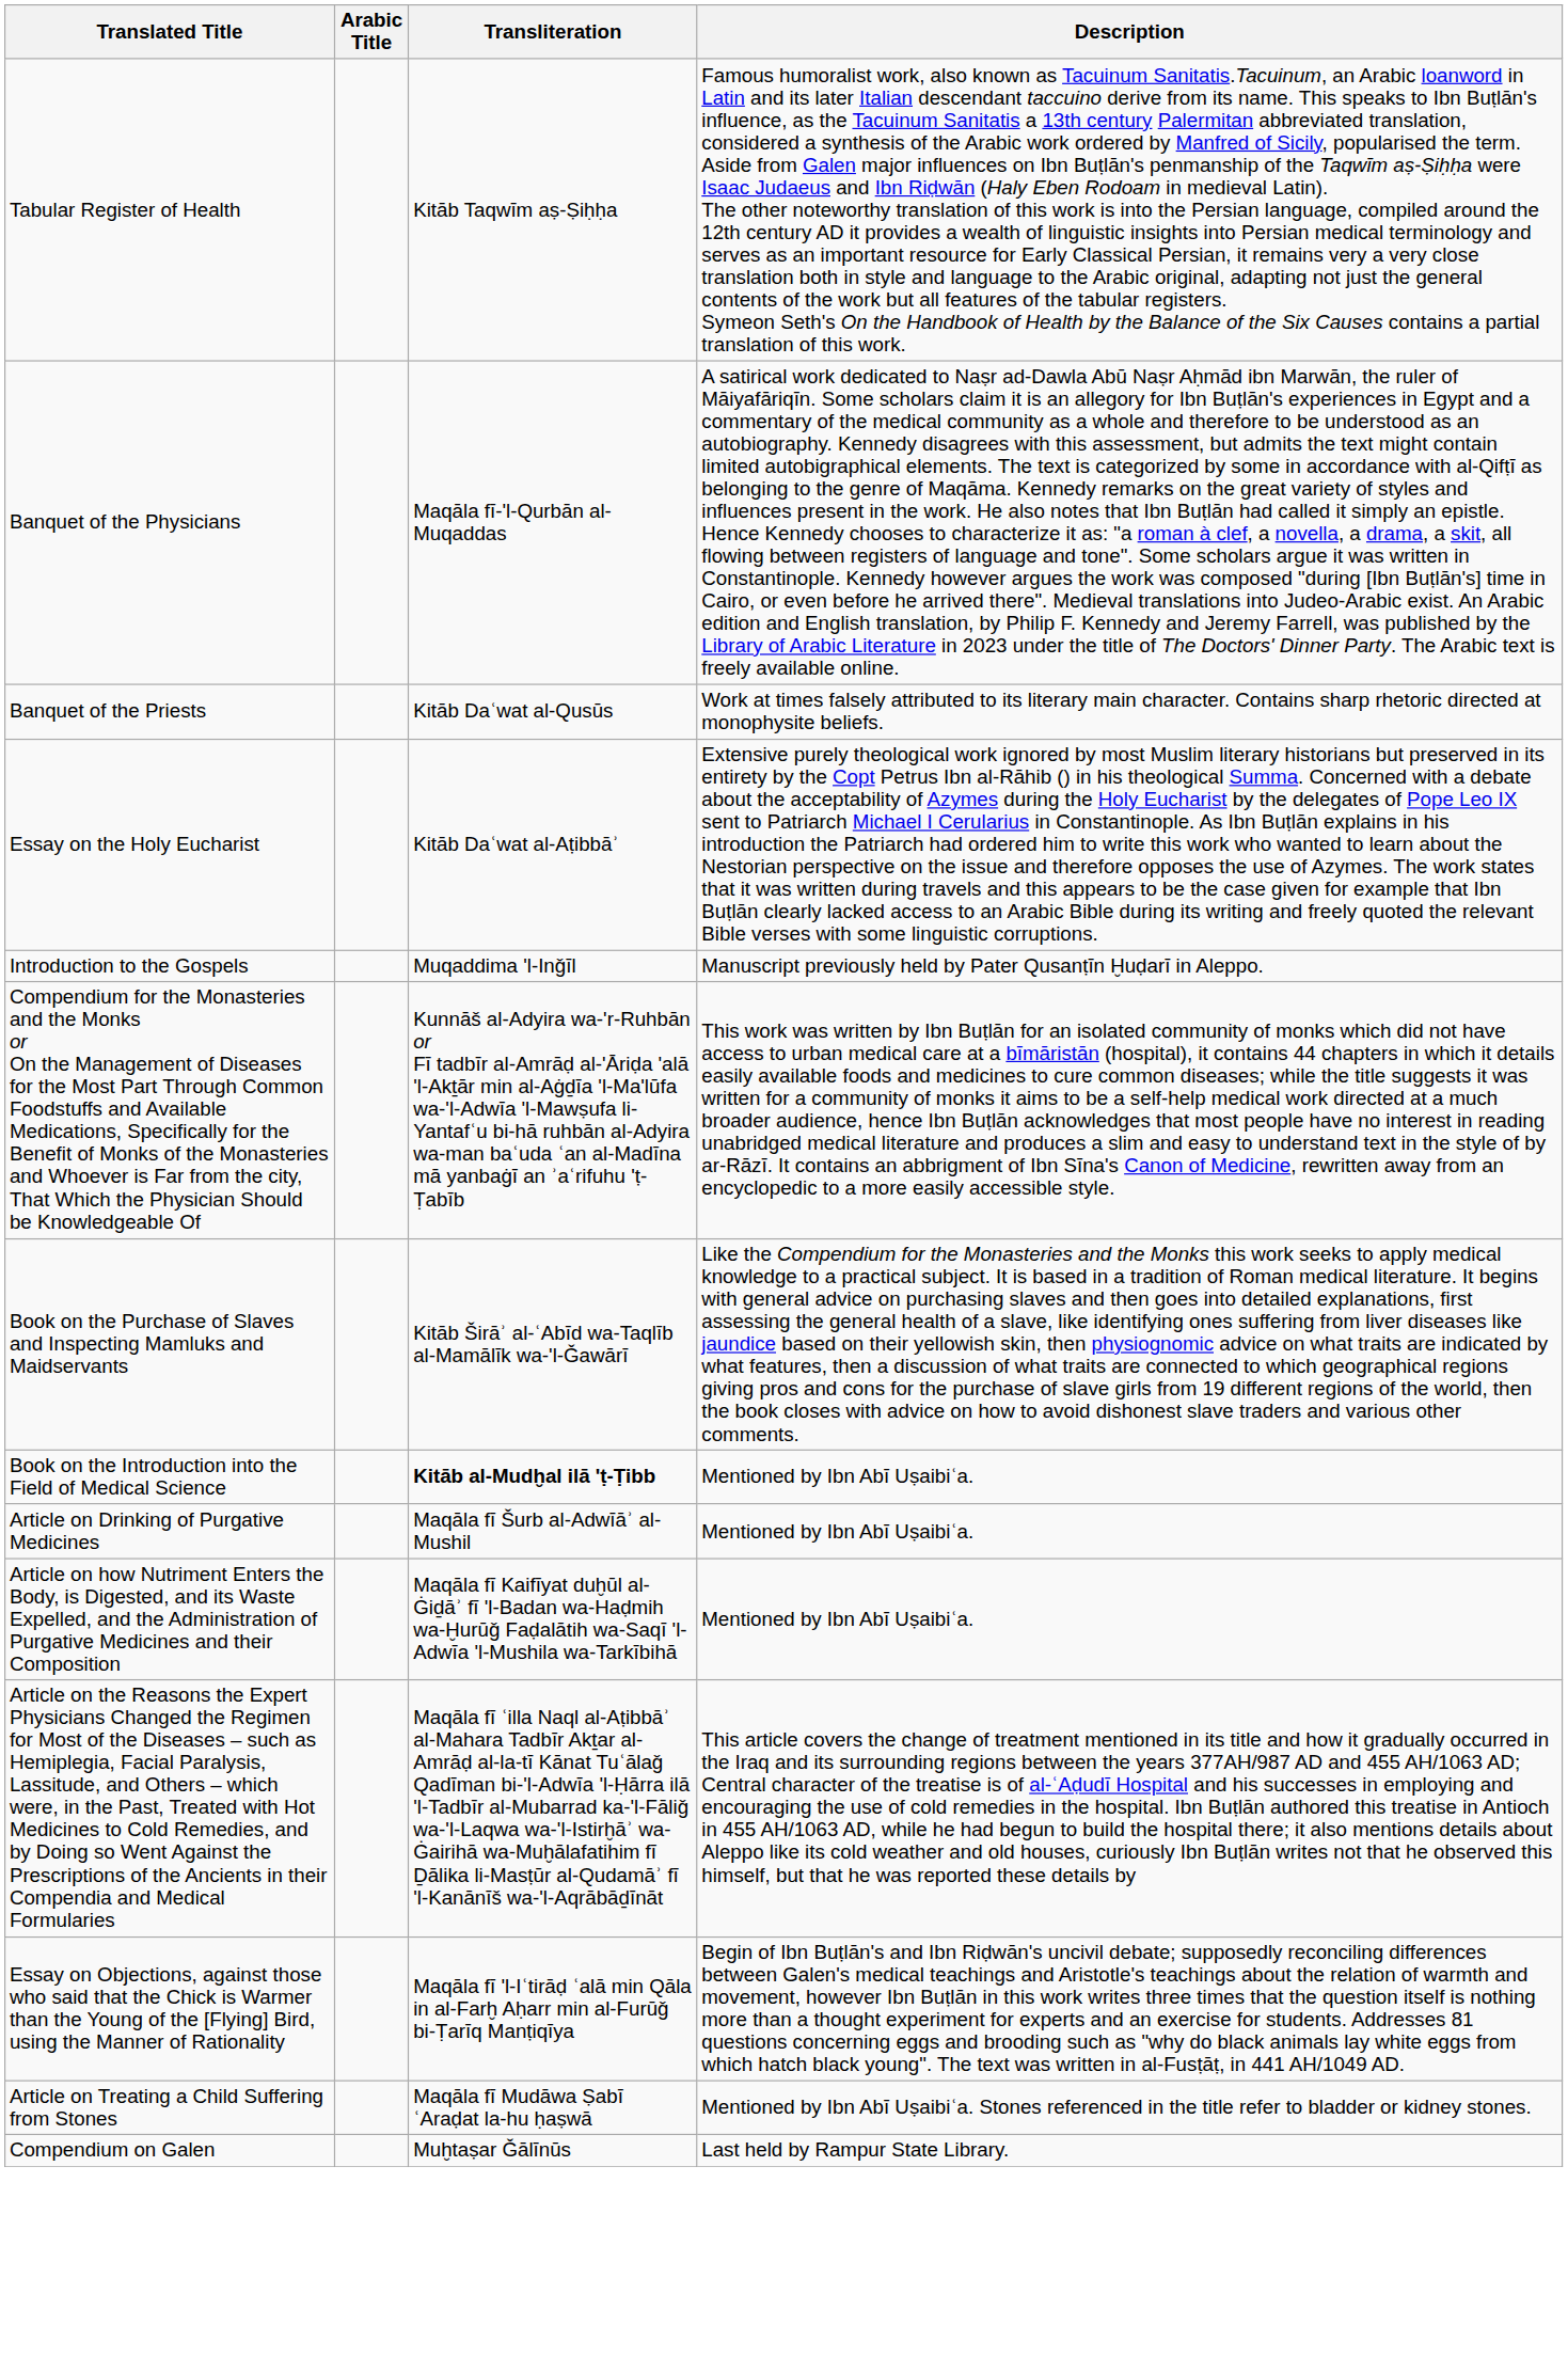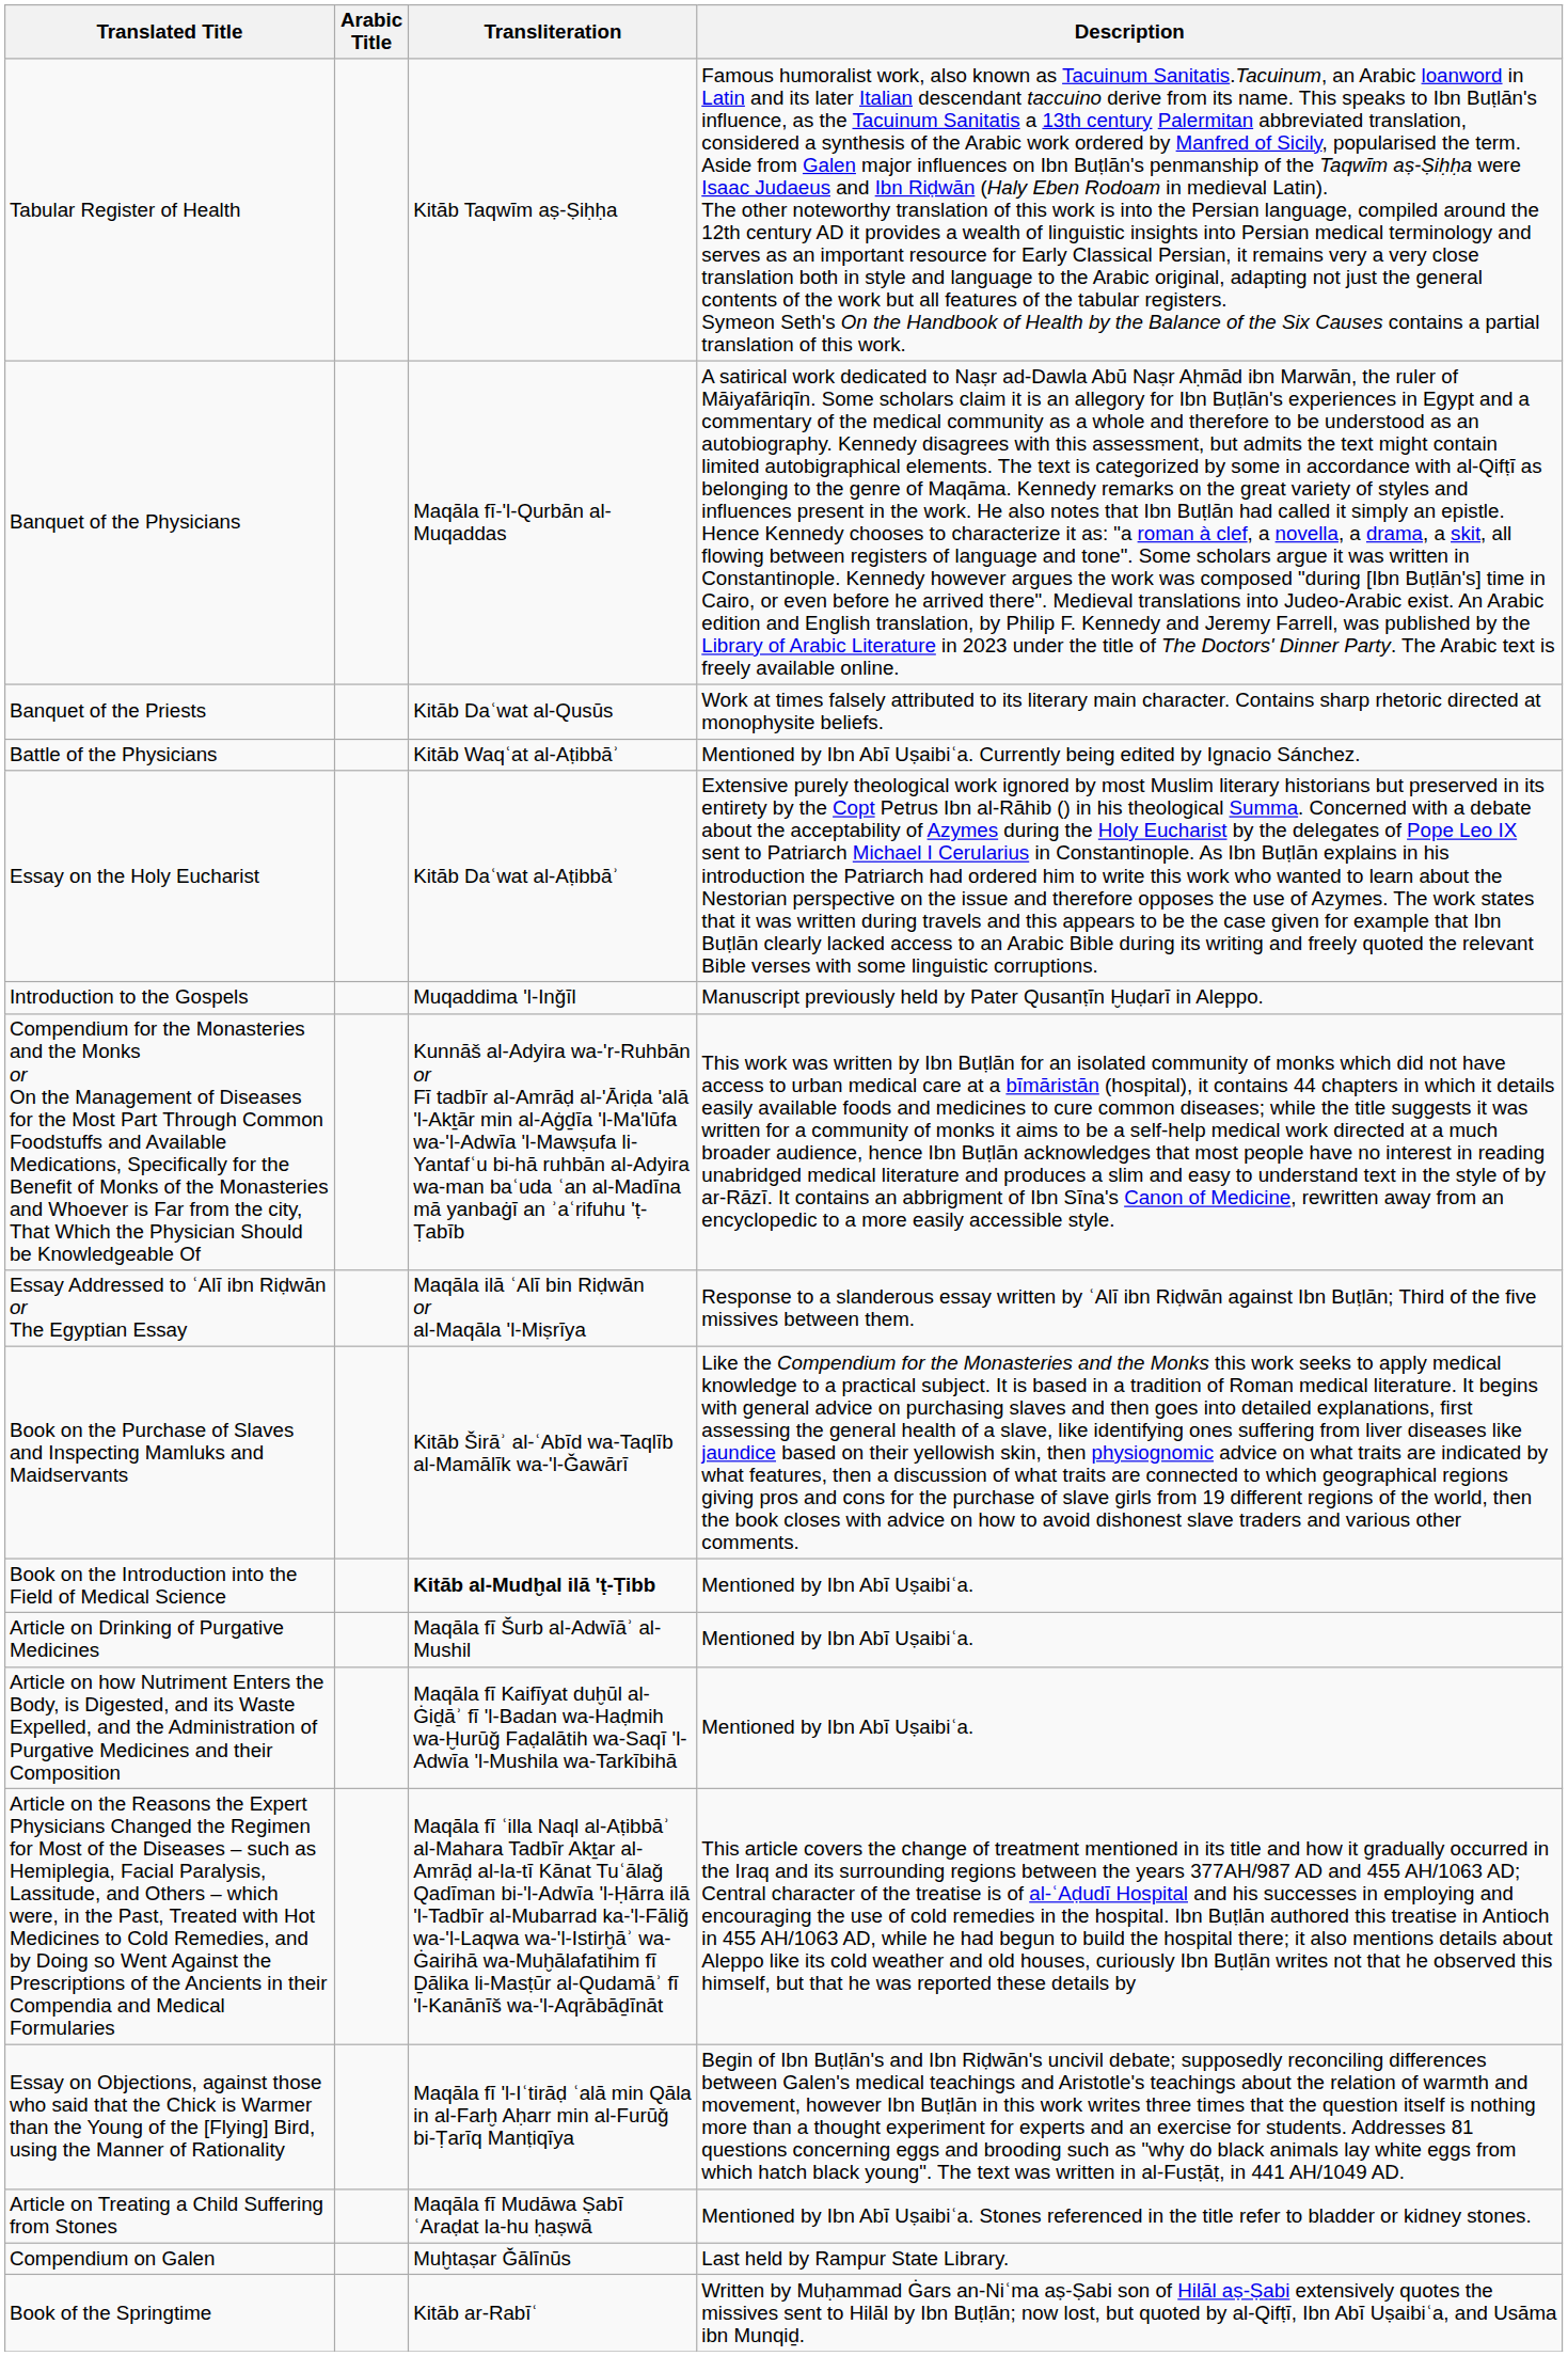 <table class="wikitable">
 <tr>
 <th>Translated Title</th>
 <th>Arabic Title</th>
 <th>Transliteration</th>
 <th>Description</th>
 </tr>
 <tr>
 <td>Tabular Register of Health</td>
 <td></td>
 <td>Kitāb Taqwīm aṣ-Ṣiḥḥa</td>
 <td>Famous humoralist work, also known as <a href='#'>Tacuinum Sanitatis</a>.<em>Tacuinum</em>, an Arabic <a href='#'>loanword</a> in <a href='#'>Latin</a> and its later <a href='#'>Italian</a> descendant <em>taccuino</em> derive from its name. This speaks to Ibn Buṭlān's influence, as the <a href='#'>Tacuinum Sanitatis</a> a <a href='#'>13th century</a> <a href='#'>Palermitan</a> abbreviated translation, considered a synthesis of the Arabic work ordered by <a href='#'>Manfred of Sicily</a>, popularised the term.<br>Aside from <a href='#'>Galen</a> major influences on Ibn Buṭlān's penmanship of the <em>Taqwīm aṣ-Ṣiḥḥa</em> were <a href='#'>Isaac Judaeus</a> and <a href='#'>Ibn Riḍwān</a> (<em>Haly Eben Rodoam</em> in medieval Latin).<br>The other noteworthy translation of this work is into the Persian language, compiled around the 12th century AD it provides a wealth of linguistic insights into Persian medical terminology and serves as an important resource for Early Classical Persian, it remains very a very close translation both in style and language to the Arabic original, adapting not just the general contents of the work but all features of the tabular registers.<br>Symeon Seth's <em>On the Handbook of Health by the Balance of the Six Causes</em> contains a partial translation of this work.</td>
 </tr>
 <tr>
 <td>Banquet of the Physicians</td>
 <td></td>
 <td>Maqāla fī-'l-Qurbān al-Muqaddas</td>
 <td>A satirical work dedicated to Naṣr ad-Dawla Abū Naṣr Aḥmād ibn Marwān, the ruler of Māiyafāriqīn. Some scholars claim it is an allegory for Ibn Buṭlān's experiences in Egypt and a commentary of the medical community as a whole and therefore to be understood as an autobiography. Kennedy disagrees with this assessment, but admits the text might contain limited autobigraphical elements. The text is categorized by some in accordance with al-Qifṭī as belonging to the genre of Maqāma. Kennedy remarks on the great variety of styles and influences present in the work. He also notes that Ibn Buṭlān had called it simply an epistle. Hence Kennedy chooses to characterize it as: "a <a href='#'>roman à clef</a>, a <a href='#'>novella</a>, a <a href='#'>drama</a>, a <a href='#'>skit</a>, all flowing between registers of language and tone".  Some scholars argue it was written in Constantinople. Kennedy however argues the work was composed "during [Ibn Buṭlān's] time in Cairo, or even before he arrived there".  Medieval translations into Judeo-Arabic exist. An Arabic edition and English translation, by Philip F. Kennedy and Jeremy Farrell, was published by the <a href='#'>Library of Arabic Literature</a> in 2023 under the title of <em>The Doctors' Dinner Party</em>. The Arabic text is freely available online.</td>
 </tr>
 <tr>
 <td>Banquet of the Priests</td>
 <td></td>
 <td>Kitāb Daʿwat al-Qusūs</td>
 <td>Work at times falsely attributed to its literary main character. Contains sharp rhetoric directed at monophysite beliefs.</td>
 </tr>
 <tr>
+<td>Battle of the Physicians</td>
+<td></td>
+<td>Kitāb Waqʿat al-Aṭibbāʾ</td>
+<td>Mentioned by Ibn Abī Uṣaibiʿa. Currently being edited by Ignacio Sánchez.</td>
+</tr>
+<tr>
 <td>Essay on the Holy Eucharist</td>
 <td></td>
 <td>Kitāb Daʿwat al-Aṭibbāʾ</td>
 <td>Extensive purely theological work ignored by most Muslim literary historians but preserved in its entirety by the <a href='#'>Copt</a> Petrus Ibn al-Rāhib () in his theological <a href='#'>Summa</a>. Concerned with a debate about the acceptability of <a href='#'>Azymes</a> during the <a href='#'>Holy Eucharist</a> by the delegates of <a href='#'>Pope Leo IX</a> sent to Patriarch <a href='#'>Michael I Cerularius</a> in Constantinople. As Ibn Buṭlān explains in his introduction the Patriarch had ordered him to write this work who wanted to learn about the Nestorian perspective on the issue and therefore opposes the use of Azymes. The work states that it was written during travels and this appears to be the case given for example that Ibn Buṭlān clearly lacked access to an Arabic Bible during its writing and freely quoted the relevant Bible verses with some linguistic corruptions.</td>
 </tr>
 <tr>
 <td>Introduction to the Gospels</td>
 <td></td>
 <td>Muqaddima 'l-Inǧīl</td>
 <td>Manuscript previously held by Pater Qusanṭīn Ḫuḍarī  in Aleppo.</td>
 </tr>
 <tr>
 <td>Compendium for the Monasteries and the Monks<br><em>or</em><br>On the Management of Diseases for the Most Part Through Common Foodstuffs and Available Medications, Specifically for the Benefit of Monks of the Monasteries and Whoever is Far from the city, That Which the Physician Should be Knowledgeable Of</td>
 <td></td>
 <td>Kunnāš al-Adyira wa-'r-Ruhbān<br><em>or</em><br>Fī tadbīr al-Amrāḍ al-'Āriḍa 'alā 'l-Akṯār min al-Aġḏīa 'l-Ma'lūfa wa-'l-Adwīa 'l-Mawṣufa li-Yantafʿu bi-hā ruhbān al-Adyira wa-man baʿuda ʿan al-Madīna mā yanbaġī an ʾaʿrifuhu 'ṭ-Ṭabīb</td>
 <td>This work was written by Ibn Buṭlān for an isolated community of monks which did not have access to urban medical care at a <a href='#'>bīmāristān</a> (hospital), it contains 44 chapters in which it details easily available foods and medicines to cure common diseases; while the title suggests it was written for a community of monks it aims to be a self-help medical work directed at a much broader audience, hence Ibn Buṭlān acknowledges that most people have no interest in reading unabridged medical literature and produces a slim and easy to understand text in the style of  by ar-Rāzī. It contains an abbrigment of Ibn Sīna's <a href='#'>Canon of Medicine</a>, rewritten away from an encyclopedic to a more easily accessible style.</td>
+</tr>
+<tr>
+<td>Essay Addressed to ʿAlī ibn Riḍwān<br><em>or</em><br>The Egyptian Essay</td>
+<td></td>
+<td>Maqāla ilā ʿAlī bin Riḍwān<br><em>or</em><br>al-Maqāla 'l-Miṣrīya</td>
+<td>Response to a slanderous essay written by ʿAlī ibn Riḍwān against Ibn Buṭlān; Third of the five missives between them.</td>
 </tr>
 <tr>
 <td>Book on the Purchase of Slaves and Inspecting Mamluks and Maidservants</td>
 <td></td>
 <td>Kitāb Širāʾ al-ʿAbīd wa-Taqlīb al-Mamālīk wa-'l-Ǧawārī</td>
 <td>Like the <em>Compendium for the Monasteries and the Monks</em> this work seeks to apply medical knowledge to a practical subject. It is based in a tradition of Roman medical literature. It begins with general advice on purchasing slaves and then goes into detailed explanations, first assessing the general health of a slave, like identifying ones suffering from liver diseases like <a href='#'>jaundice</a> based on their yellowish skin, then <a href='#'>physiognomic</a> advice on what traits are indicated by what features, then a discussion of what traits are connected to which geographical regions giving pros and cons for the purchase of slave girls from 19 different regions of the world, then the book closes with advice on how to avoid dishonest slave traders and various other comments.</td>
 </tr>
 <tr>
 <td>Book on the Introduction into the Field of Medical Science</td>
 <td></td>
 <td><strong>Kitāb al-Mudḫal ilā 'ṭ-Ṭibb</strong></td>
 <td>Mentioned by Ibn Abī Uṣaibiʿa.</td>
 </tr>
 <tr>
 <td>Article on Drinking of Purgative Medicines</td>
 <td></td>
 <td>Maqāla fī Šurb al-Adwīāʾ al-Mushil</td>
 <td>Mentioned by Ibn Abī Uṣaibiʿa.</td>
 </tr>
 <tr>
 <td>Article on how Nutriment Enters the Body, is Digested, and its Waste Expelled, and the Administration of Purgative Medicines and their Composition</td>
 <td></td>
 <td>Maqāla fī Kaifīyat duḫūl al-Ġiḏāʾ fī 'l-Badan wa-Haḍmih wa-Ḫurūǧ Faḍalātih wa-Saqī 'l-Adwīa 'l-Mushila wa-Tarkībihā</td>
 <td>Mentioned by Ibn Abī Uṣaibiʿa.</td>
 </tr>
 <tr>
 <td>Article on the Reasons the Expert Physicians Changed the Regimen for Most of the Diseases – such as Hemiplegia, Facial Paralysis, Lassitude, and Others – which were, in the Past, Treated with Hot Medicines to Cold Remedies, and by Doing so Went Against the Prescriptions of the Ancients in their Compendia and Medical Formularies</td>
 <td></td>
 <td>Maqāla fī ʿilla Naql al-Aṭibbāʾ al-Mahara Tadbīr Akṯar al-Amrāḍ al-la-tī Kānat Tuʿālaǧ Qadīman bi-'l-Adwīa 'l-Ḥārra ilā 'l-Tadbīr al-Mubarrad ka-'l-Fāliǧ wa-'l-Laqwa wa-'l-Istirḫāʾ wa-Ġairihā wa-Muḫālafatihim fī Ḏālika li-Masṭūr al-Qudamāʾ fī 'l-Kanānīš wa-'l-Aqrābāḏīnāt</td>
 <td>This article covers the change of treatment mentioned in its title and how it gradually occurred in the Iraq and its surrounding regions between the years 377AH/987 AD and 455 AH/1063 AD; Central character of the treatise is  of <a href='#'>al-ʿAḍudī Hospital</a> and his successes in employing and encouraging the use of cold remedies in the hospital. Ibn Buṭlān authored this treatise in Antioch in 455 AH/1063 AD, while he had begun to build the hospital there; it also mentions details about Aleppo like its cold weather and old houses, curiously Ibn Buṭlān writes not that he observed this himself, but that he was reported these details by </td>
 </tr>
 <tr>
 <td>Essay on Objections, against those who said that the Chick is Warmer than the Young of the [Flying] Bird, using the Manner of Rationality</td>
 <td></td>
 <td>Maqāla fī 'l-Iʿtirāḍ ʿalā min Qāla in al-Farḫ Aḥarr min al-Furūǧ bi-Ṭarīq Manṭiqīya</td>
 <td>Begin of Ibn Buṭlān's and Ibn Riḍwān's uncivil debate; supposedly reconciling differences between Galen's medical teachings and Aristotle's teachings about the relation of warmth and movement, however Ibn Buṭlān in this work writes three times that the question itself is nothing more than a thought experiment for experts and an exercise for students. Addresses 81 questions concerning eggs and brooding such as "why do black animals lay white eggs from which hatch black young".  The text was written in al-Fusṭāṭ, in 441 AH/1049 AD.</td>
 </tr>
 <tr>
 <td>Article on Treating a Child Suffering from Stones</td>
 <td></td>
 <td>Maqāla fī Mudāwa Ṣabī ʿAraḍat la-hu ḥaṣwā</td>
 <td>Mentioned by Ibn Abī Uṣaibiʿa. Stones referenced in the title refer to bladder or kidney stones.</td>
 </tr>
 <tr>
 <td>Compendium on Galen</td>
 <td></td>
 <td>Muḫtaṣar Ǧālīnūs</td>
 <td>Last held by Rampur State Library.</td>
 </tr>
+<tr>
+<td>Book of the Springtime</td>
+<td></td>
+<td>Kitāb ar-Rabīʿ</td>
+<td>Written by Muḥammad Ġars an-Niʿma aṣ-Ṣabi son of <a href='#'>Hilāl aṣ-Ṣabi</a> extensively quotes the missives sent to Hilāl by Ibn Buṭlān; now lost, but quoted by al-Qifṭī, Ibn Abī Uṣaibiʿa, and Usāma ibn Munqiḏ.</td>
+</tr>
 </table>
